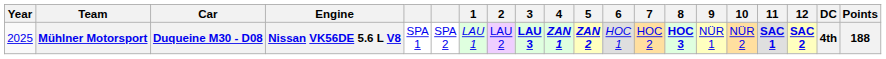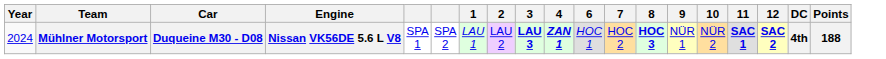 <table class="wikitable" style="text-align:center; font-size:85%">
 <tr>
 <th>Year</th>
 <th>Team</th>
 <th>Car</th>
 <th>Engine</th>
 <th></th>
 <th></th>
 <th>1</th>
 <th>2</th>
 <th>3</th>
 <th>4</th>
-<th>5</th>
 <th>6</th>
 <th>7</th>
 <th>8</th>
 <th>9</th>
 <th>10</th>
 <th>11</th>
 <th>12</th>
 <th>DC</th>
 <th>Points</th>
 </tr>
 <tr>
-<td><a href='#'>2025</a></td>
+<td><a href='#'>2024</a></td>
 <th nowrap><a href='#'>Mühlner Motorsport</a></th>
 <th nowrap><a href='#'>Duqueine M30 - D08</a></th>
 <th nowrap><a href='#'>Nissan</a> <a href='#'>VK56DE</a> 5.6 L <a href='#'>V8</a></th>
 <td style="background:#FFFFFF;"><a href='#'>SPA<br>1</a><br></td>
 <td style="background:#FFFFFF;"><a href='#'>SPA<br>2</a><br></td>
 <td style="background:#DFFFDF;"><em><a href='#'>LAU<br>1</a></em><br></td>
 <td style="background:#EFCFFF;"><a href='#'>LAU<br>2</a><br></td>
 <td style="background:#DFFFDF;"><strong><a href='#'>LAU<br>3</a></strong><br></td>
 <td style="background:#DFFFDF;"><strong><em><a href='#'>ZAN<br>1</a></em></strong><br></td>
-<td style="background:#FFFFBF;"><strong><em><a href='#'>ZAN<br>2</a></em></strong><br></td>
 <td style="background:#DFDFDF;"><em><a href='#'>HOC<br>1</a></em><br></td>
 <td style="background:#FFDF9F;"><a href='#'>HOC<br>2</a><br></td>
 <td style="background:#DFFFDF;"><strong><a href='#'>HOC<br>3</a><br></strong></td>
 <td style="background:#FFFFBF;"><a href='#'>NÜR<br>1</a><br></td>
 <td style="background:#FFDF9F;"><a href='#'>NÜR<br>2</a><br></td>
 <td style="background:#DFDFDF;"><strong><a href='#'>SAC<br>1</a></strong><br></td>
 <td style="background:#FFFFBF;"><strong><a href='#'>SAC<br>2</a></strong><br></td>
 <th>4th</th>
 <th>188</th>
 </tr>
 </table>
